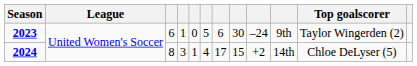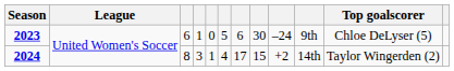 <table class="wikitable plainrowheaders" style="text-align:center">
 <tr>
 <th>Season</th>
 <th>League</th>
 <th></th>
 <th></th>
 <th></th>
 <th></th>
 <th></th>
 <th></th>
 <th></th>
 <th></th>
 <th>Top goalscorer</th>
 <th></th>
 </tr>
 <tr>
 <td><strong><a href='#'>2023</a></strong></td>
 <td rowspan="2"><a href='#'>United Women's Soccer</a></td>
 <td>6</td>
 <td>1</td>
 <td>0</td>
 <td>5</td>
 <td>6</td>
 <td>30</td>
 <td>–24</td>
 <td>9th</td>
-<td>Taylor Wingerden (2)</td>
+<td>Chloe DeLyser (5)</td>
 <td></td>
 </tr>
 <tr>
 <td><strong><a href='#'>2024</a></strong></td>
 <td>8</td>
 <td>3</td>
 <td>1</td>
 <td>4</td>
 <td>17</td>
 <td>15</td>
 <td>+2</td>
 <td>14th</td>
-<td>Chloe DeLyser (5)</td>
+<td>Taylor Wingerden (2)</td>
 <td></td>
 </tr>
 </table>
